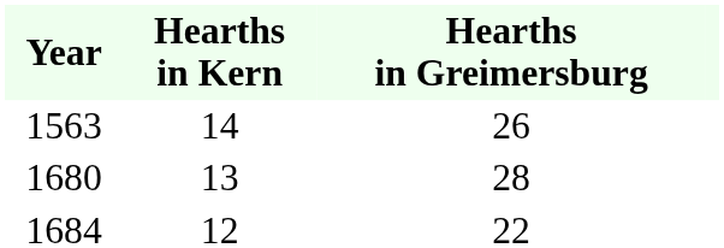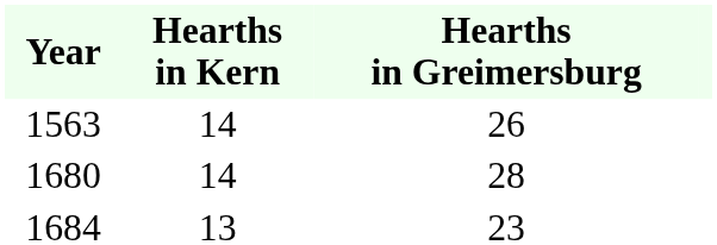 <table border="0" cellpadding="2" cellspacing="0" width="300">
 <tr bgcolor="#eeffee" align="center">
 <td><strong>Year</strong></td>
 <td><strong>Hearths<br>in Kern</strong></td>
 <td><strong>Hearths<br>in Greimersburg</strong></td>
 <td></td>
 </tr>
 <tr align="center">
 <td>1563</td>
 <td>14</td>
 <td>26</td>
 </tr>
 <tr align="center">
 <td>1680</td>
-<td>13</td>
+<td>14</td>
 <td>28</td>
 </tr>
 <tr align="center">
 <td>1684</td>
-<td>12</td>
-<td>22</td>
+<td>13</td>
+<td>23</td>
 </tr>
 </table>
